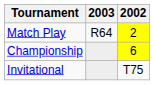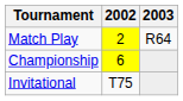 <table class="wikitable" style="text-align:center;">
 <tr>
 <th>Tournament</th>
+<th>2002</th>
 <th>2003</th>
-<th>2002</th>
 </tr>
 <tr>
 <td align="left"><a href='#'>Match Play</a></td>
+<td style="background:yellow;">2</td>
 <td>R64</td>
-<td style="background:yellow;">2</td>
 </tr>
 <tr>
 <td align="left"><a href='#'>Championship</a></td>
+<td style="background:yellow;">6</td>
 <td style="background:#eeeeee;"></td>
-<td style="background:yellow;">6</td>
 </tr>
 <tr>
 <td align="left"><a href='#'>Invitational</a></td>
+<td>T75</td>
 <td style="background:#eeeeee;"></td>
-<td>T75</td>
 </tr>
 </table>
